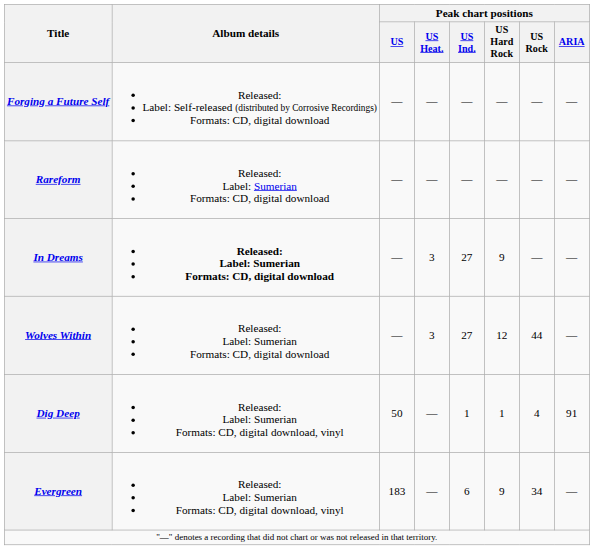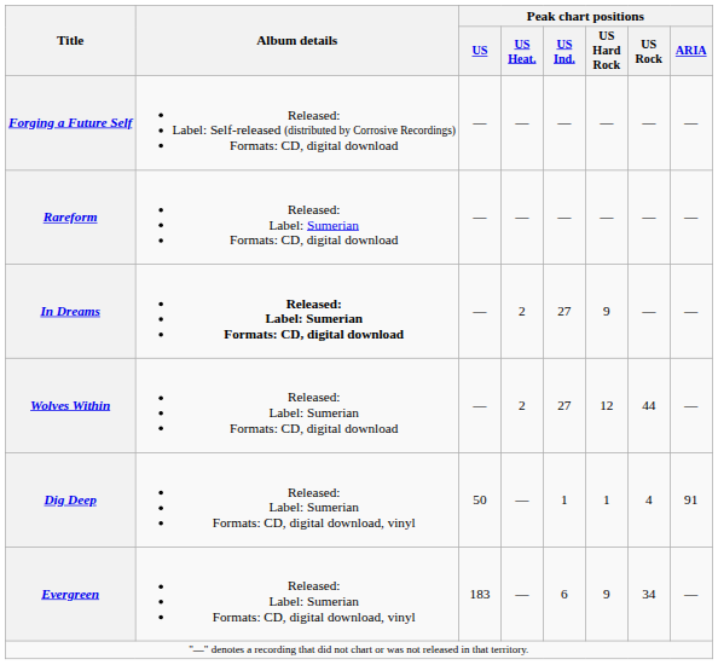 <table class="wikitable plainrowheaders"  style="text-align:center;">
 <tr>
 <th rowspan="2">Title</th>
 <th rowspan="2">Album details</th>
 <th colspan="10">Peak chart positions</th>
 </tr>
 <tr>
 <th scope="col" style="width:3em;font-size:90%;"><a href='#'>US</a><br></th>
 <th scope="col" style="width:3em;font-size:90%;"><a href='#'>US<br>Heat.</a><br></th>
 <th scope="col" style="width:3em;font-size:90%;"><a href='#'>US<br>Ind.</a><br></th>
 <th scope="col" style="width:3em;font-size:90%;">US<br>Hard Rock<br></th>
 <th scope="col" style="width:3em;font-size:90%;">US<br>Rock<br></th>
 <th scope="col" style="width:3em;font-size:90%;"><a href='#'>ARIA</a><br></th>
 </tr>
 <tr>
 <th scope="row"><strong><em><a href='#'>Forging a Future Self</a></em></strong></th>
 <td><br><ul><li>Released: </li><li>Label: Self-released <small>(distributed by Corrosive Recordings)</small></li><li>Formats: CD, digital download</li></ul></td>
 <td>—</td>
 <td>—</td>
 <td>—</td>
 <td>—</td>
 <td>—</td>
 <td>—</td>
 </tr>
 <tr>
 <th scope="row"><strong><em><a href='#'>Rareform</a></em></strong></th>
 <td><br><ul><li>Released: </li><li>Label: <a href='#'>Sumerian</a></li><li>Formats: CD, digital download</li></ul></td>
 <td>—</td>
 <td>—</td>
 <td>—</td>
 <td>—</td>
 <td>—</td>
 <td>—</td>
 </tr>
 <tr>
 <th scope="row"><strong><em><a href='#'>In Dreams</a></em></strong></th>
 <td><strong><br><ul><li>Released: </li><li>Label: Sumerian</li><li>Formats: CD, digital download</li></ul></strong></td>
 <td>—</td>
-<td>3</td>
+<td>2</td>
 <td>27</td>
 <td>9</td>
 <td>—</td>
 <td>—</td>
 </tr>
 <tr>
 <th scope="row"><strong><em><a href='#'>Wolves Within</a></em></strong></th>
 <td><br><ul><li>Released: </li><li>Label: Sumerian</li><li>Formats: CD, digital download</li></ul></td>
 <td>—</td>
-<td>3</td>
+<td>2</td>
 <td>27</td>
 <td>12</td>
 <td>44</td>
 <td>—</td>
 </tr>
 <tr>
 <th scope="row"><strong><em><a href='#'>Dig Deep</a></em></strong></th>
 <td><br><ul><li>Released: </li><li>Label: Sumerian</li><li>Formats: CD, digital download, vinyl</li></ul></td>
 <td>50</td>
 <td>—</td>
 <td>1</td>
 <td>1</td>
 <td>4</td>
 <td>91</td>
 </tr>
 <tr>
 <th scope="row"><strong><em><a href='#'>Evergreen</a></em></strong></th>
 <td><br><ul><li>Released: </li><li>Label: Sumerian</li><li>Formats: CD, digital download, vinyl</li></ul></td>
 <td>183</td>
 <td>—</td>
 <td>6</td>
 <td>9</td>
 <td>34</td>
 <td>—</td>
 </tr>
 <tr>
 <td colspan="15" style="font-size:80%">"—" denotes a recording that did not chart or was not released in that territory.</td>
 </tr>
 </table>
